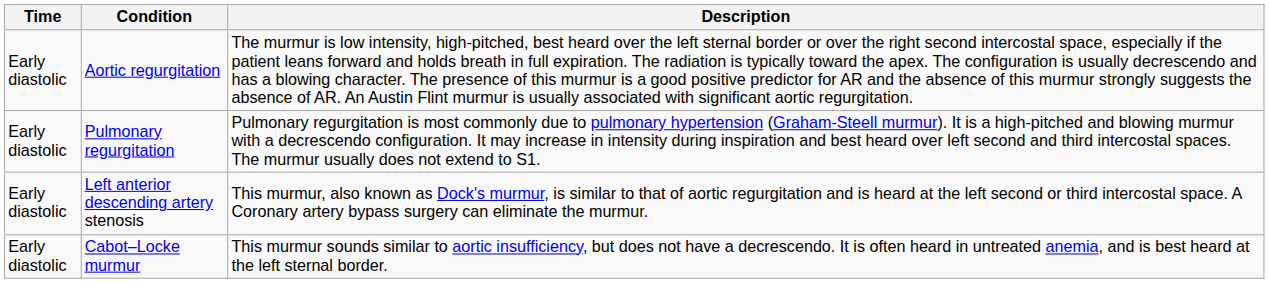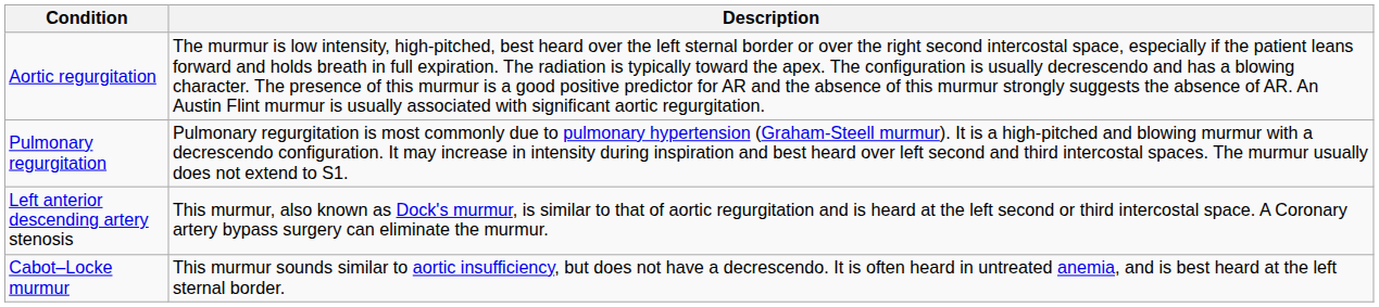 <table class="wikitable">
 <tr>
-<th>Time</th>
 <th>Condition</th>
 <th>Description</th>
 </tr>
 <tr>
-<td>Early diastolic</td>
 <td><a href='#'>Aortic regurgitation</a></td>
 <td>The murmur is low intensity, high-pitched, best heard over the left sternal border or over the right second intercostal space, especially if the patient leans forward and holds breath in full expiration. The radiation is typically toward the apex. The configuration is usually decrescendo and has a blowing character. The presence of this murmur is a good positive predictor for AR and the absence of this murmur strongly suggests the absence of AR. An Austin Flint murmur is usually associated with significant aortic regurgitation.</td>
 </tr>
 <tr>
-<td>Early diastolic</td>
 <td><a href='#'>Pulmonary regurgitation</a></td>
 <td>Pulmonary regurgitation is most commonly due to <a href='#'>pulmonary hypertension</a> (<a href='#'>Graham-Steell murmur</a>). It is a high-pitched and blowing murmur with a decrescendo configuration. It may increase in intensity during inspiration and best heard over left second and third intercostal spaces. The murmur usually does not extend to S1.</td>
 </tr>
 <tr>
-<td>Early diastolic</td>
 <td><a href='#'>Left anterior descending artery</a> stenosis</td>
 <td>This murmur, also known as <a href='#'>Dock's murmur</a>, is similar to that of aortic regurgitation and is heard at the left second or third intercostal space. A Coronary artery bypass surgery can eliminate the murmur.</td>
 </tr>
 <tr>
-<td>Early diastolic</td>
 <td><a href='#'>Cabot–Locke murmur</a></td>
 <td>This murmur sounds similar to <a href='#'>aortic insufficiency</a>, but does not have a decrescendo. It is often heard in untreated <a href='#'>anemia</a>, and is best heard at the left sternal border.</td>
 </tr>
 </table>
